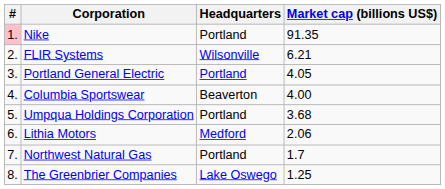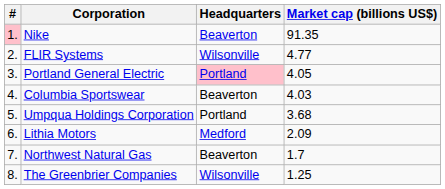 <table class="wikitable">
 <tr>
 <th>#</th>
 <th>Corporation</th>
 <th>Headquarters</th>
 <th><a href='#'>Market cap</a> (billions US$)</th>
 </tr>
 <tr>
 <td style="background: pink;">1.</td>
 <td><a href='#'>Nike</a></td>
-<td>Portland</td>
+<td><a href='#'>Beaverton</a></td>
 <td>91.35</td>
 </tr>
 <tr>
 <td>2.</td>
 <td><a href='#'>FLIR Systems</a></td>
 <td><a href='#'>Wilsonville</a></td>
-<td>6.21</td>
+<td>4.77</td>
 </tr>
 <tr>
 <td>3.</td>
 <td><a href='#'>Portland General Electric</a></td>
-<td><a href='#'>Portland</a></td>
+<td style="background: pink;"><a href='#'>Portland</a></td>
 <td>4.05</td>
 </tr>
 <tr>
 <td>4.</td>
 <td><a href='#'>Columbia Sportswear</a></td>
 <td>Beaverton</td>
-<td>4.00</td>
+<td>4.03</td>
 </tr>
 <tr>
 <td>5.</td>
 <td><a href='#'>Umpqua Holdings Corporation</a></td>
 <td>Portland</td>
 <td>3.68</td>
 </tr>
 <tr>
 <td>6.</td>
 <td><a href='#'>Lithia Motors</a></td>
 <td><a href='#'>Medford</a></td>
-<td>2.06</td>
+<td>2.09</td>
 </tr>
 <tr>
 <td>7.</td>
 <td><a href='#'>Northwest Natural Gas</a></td>
-<td>Portland</td>
+<td>Beaverton</td>
 <td>1.7</td>
 </tr>
 <tr>
 <td>8.</td>
 <td><a href='#'>The Greenbrier Companies</a></td>
-<td><a href='#'>Lake Oswego</a></td>
+<td><a href='#'>Wilsonville</a></td>
 <td>1.25</td>
 </tr>
 </table>
